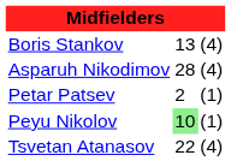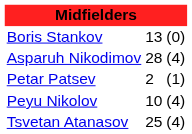 <table class="toccolours" border="0" cellpadding="2" cellspacing="0" align="left" style="margin:0.5em;">
 <tr>
 <th colspan="4" align="center" bgcolor="#FF2020"><span>Midfielders</span></th>
 </tr>
 <tr>
 <td> <a href='#'>Boris Stankov</a></td>
 <td>13</td>
-<td>(4)</td>
+<td>(0)</td>
 </tr>
 <tr>
 <td> <a href='#'>Asparuh Nikodimov</a></td>
 <td>28</td>
 <td>(4)</td>
 </tr>
 <tr>
 <td> <a href='#'>Petar Patsev</a></td>
 <td>2</td>
 <td>(1)</td>
 </tr>
 <tr>
 <td> <a href='#'>Peyu Nikolov</a></td>
-<td style="background: lightgreen;">10</td>
-<td>(1)</td>
+<td>10</td>
+<td>(4)</td>
 </tr>
 <tr>
 <td> <a href='#'>Tsvetan Atanasov</a></td>
-<td>22</td>
+<td>25</td>
 <td>(4)</td>
 </tr>
 <tr>
 </tr>
 </table>
